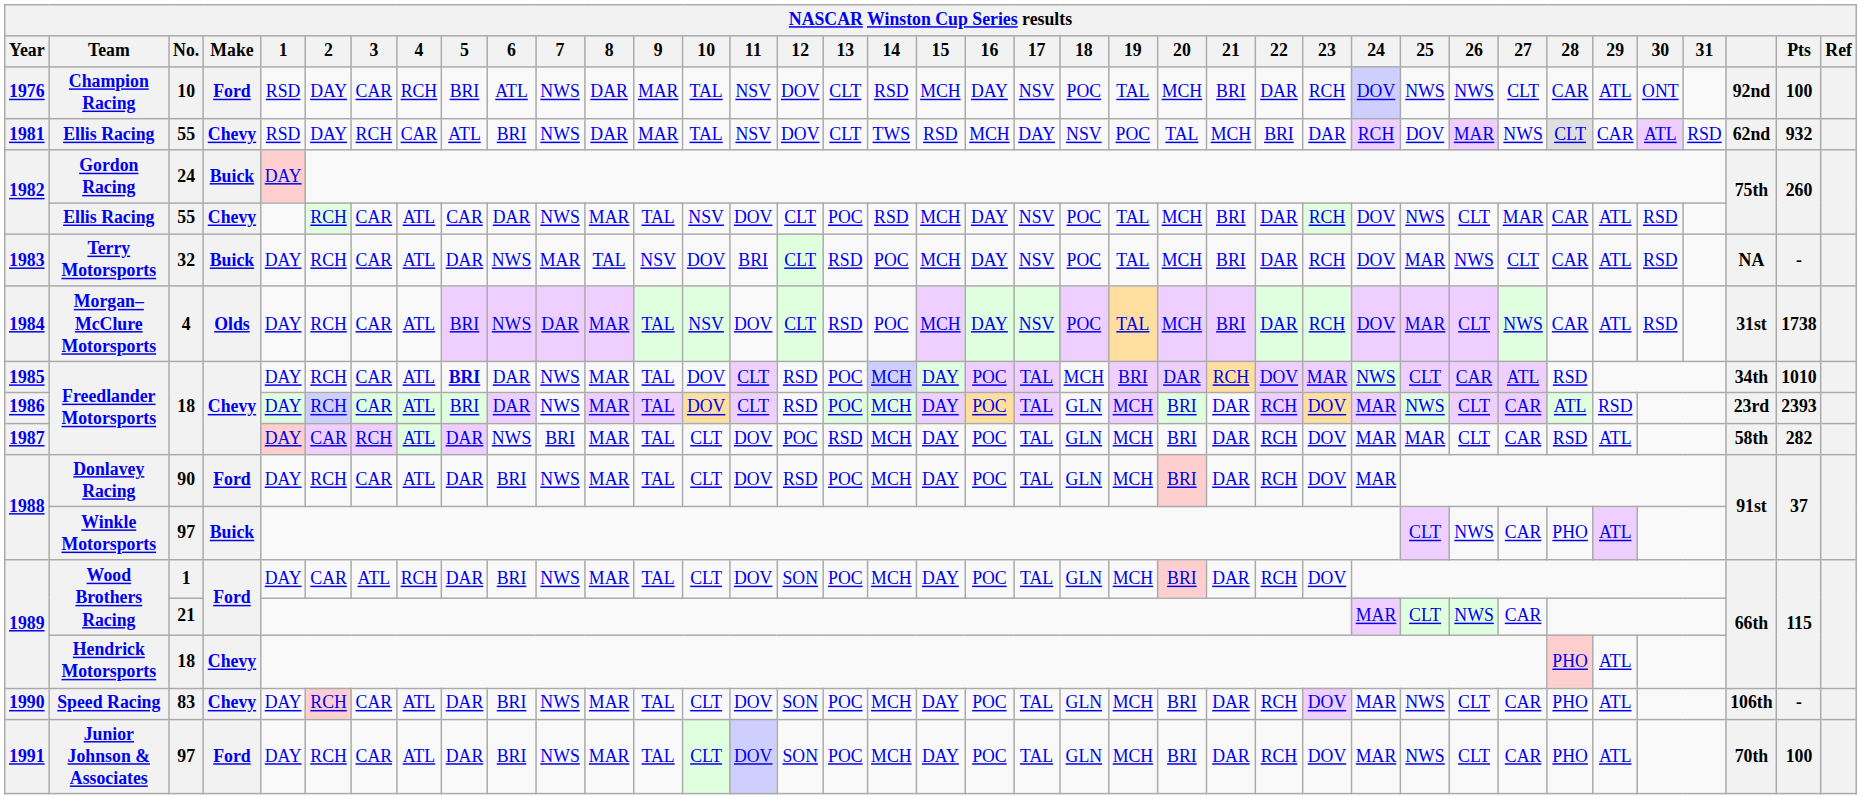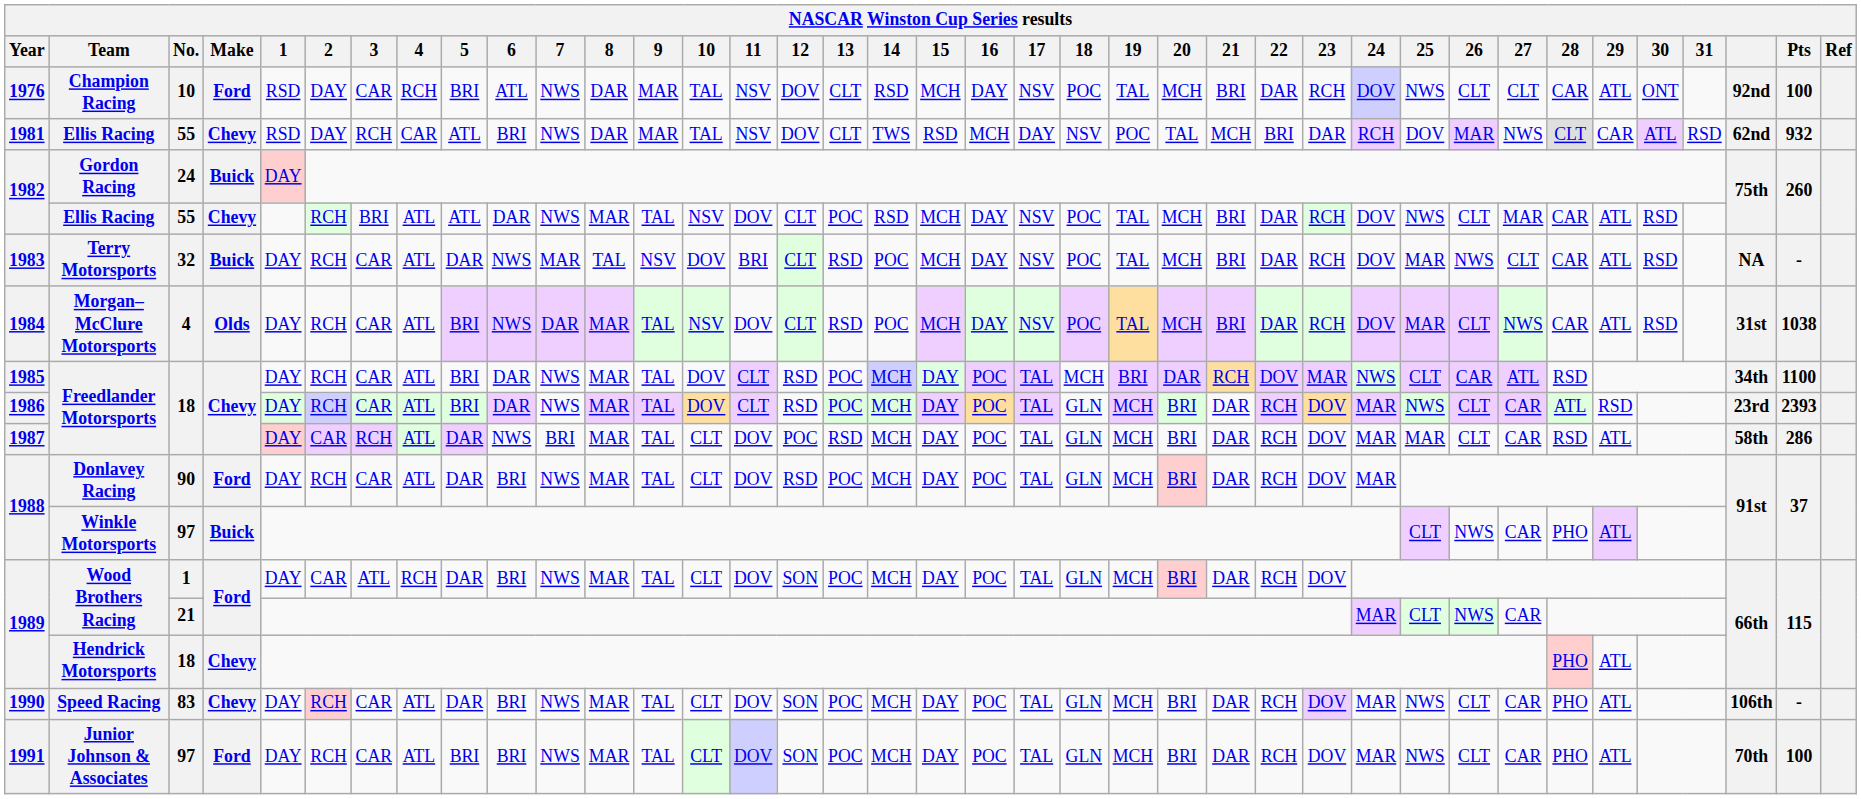 <table class="wikitable" style="text-align:center; font-size:75%">
 <tr>
 <th colspan=45><a href='#'>NASCAR</a> <a href='#'>Winston Cup Series</a> results</th>
 </tr>
 <tr>
 <th>Year</th>
 <th>Team</th>
 <th>No.</th>
 <th>Make</th>
 <th>1</th>
 <th>2</th>
 <th>3</th>
 <th>4</th>
 <th>5</th>
 <th>6</th>
 <th>7</th>
 <th>8</th>
 <th>9</th>
 <th>10</th>
 <th>11</th>
 <th>12</th>
 <th>13</th>
 <th>14</th>
 <th>15</th>
 <th>16</th>
 <th>17</th>
 <th>18</th>
 <th>19</th>
 <th>20</th>
 <th>21</th>
 <th>22</th>
 <th>23</th>
 <th>24</th>
 <th>25</th>
 <th>26</th>
 <th>27</th>
 <th>28</th>
 <th>29</th>
 <th>30</th>
 <th>31</th>
 <th></th>
 <th>Pts</th>
 <th>Ref</th>
 </tr>
 <tr>
 <th><a href='#'>1976</a></th>
 <th><a href='#'>Champion Racing</a></th>
 <th>10</th>
 <th><a href='#'>Ford</a></th>
 <td><a href='#'>RSD</a></td>
 <td><a href='#'>DAY</a></td>
 <td><a href='#'>CAR</a></td>
 <td><a href='#'>RCH</a></td>
 <td><a href='#'>BRI</a></td>
 <td><a href='#'>ATL</a></td>
 <td><a href='#'>NWS</a></td>
 <td><a href='#'>DAR</a></td>
 <td><a href='#'>MAR</a></td>
 <td><a href='#'>TAL</a></td>
 <td><a href='#'>NSV</a></td>
 <td><a href='#'>DOV</a></td>
 <td><a href='#'>CLT</a></td>
 <td><a href='#'>RSD</a></td>
 <td><a href='#'>MCH</a></td>
 <td><a href='#'>DAY</a></td>
 <td><a href='#'>NSV</a></td>
 <td><a href='#'>POC</a></td>
 <td><a href='#'>TAL</a></td>
 <td><a href='#'>MCH</a></td>
 <td><a href='#'>BRI</a></td>
 <td><a href='#'>DAR</a></td>
 <td><a href='#'>RCH</a></td>
 <td style="background:#CFCFFF;"><a href='#'>DOV</a><br></td>
 <td><a href='#'>NWS</a></td>
-<td><a href='#'>NWS</a></td>
+<td><a href='#'>CLT</a></td>
 <td><a href='#'>CLT</a></td>
 <td><a href='#'>CAR</a></td>
 <td><a href='#'>ATL</a></td>
 <td><a href='#'>ONT</a></td>
 <td></td>
 <th>92nd</th>
 <th>100</th>
 <th></th>
 </tr>
 <tr>
 <th><a href='#'>1981</a></th>
 <th><a href='#'>Ellis Racing</a></th>
 <th>55</th>
 <th><a href='#'>Chevy</a></th>
 <td><a href='#'>RSD</a></td>
 <td><a href='#'>DAY</a></td>
 <td><a href='#'>RCH</a></td>
 <td><a href='#'>CAR</a></td>
 <td><a href='#'>ATL</a></td>
 <td><a href='#'>BRI</a></td>
 <td><a href='#'>NWS</a></td>
 <td><a href='#'>DAR</a></td>
 <td><a href='#'>MAR</a></td>
 <td><a href='#'>TAL</a></td>
 <td><a href='#'>NSV</a></td>
 <td><a href='#'>DOV</a></td>
 <td><a href='#'>CLT</a></td>
 <td><a href='#'>TWS</a></td>
 <td><a href='#'>RSD</a></td>
 <td><a href='#'>MCH</a></td>
 <td><a href='#'>DAY</a></td>
 <td><a href='#'>NSV</a></td>
 <td><a href='#'>POC</a></td>
 <td><a href='#'>TAL</a></td>
 <td><a href='#'>MCH</a></td>
 <td><a href='#'>BRI</a></td>
 <td><a href='#'>DAR</a></td>
 <td style="background:#EFCFFF;"><a href='#'>RCH</a><br></td>
 <td><a href='#'>DOV</a></td>
 <td style="background:#EFCFFF;"><a href='#'>MAR</a><br></td>
 <td><a href='#'>NWS</a></td>
 <td style="background:#DFDFDF;"><a href='#'>CLT</a><br></td>
 <td><a href='#'>CAR</a></td>
 <td style="background:#EFCFFF;"><a href='#'>ATL</a><br></td>
 <td><a href='#'>RSD</a></td>
 <th>62nd</th>
 <th>932</th>
 <th></th>
 </tr>
 <tr>
 <th rowspan=2><a href='#'>1982</a></th>
 <th><a href='#'>Gordon Racing</a></th>
 <th>24</th>
 <th><a href='#'>Buick</a></th>
 <td style="background:#FFCFCF;"><a href='#'>DAY</a><br></td>
 <td colspan=30></td>
 <th rowspan=2>75th</th>
 <th rowspan=2>260</th>
 <th rowspan=2></th>
 </tr>
 <tr>
 <th><a href='#'>Ellis Racing</a></th>
 <th>55</th>
 <th><a href='#'>Chevy</a></th>
 <td></td>
 <td style="background:#DFFFDF;"><a href='#'>RCH</a><br></td>
-<td><a href='#'>CAR</a></td>
+<td><a href='#'>BRI</a></td>
 <td><a href='#'>ATL</a></td>
-<td><a href='#'>CAR</a></td>
+<td><a href='#'>ATL</a></td>
 <td><a href='#'>DAR</a></td>
 <td><a href='#'>NWS</a></td>
 <td><a href='#'>MAR</a></td>
 <td><a href='#'>TAL</a></td>
 <td><a href='#'>NSV</a></td>
 <td><a href='#'>DOV</a></td>
 <td><a href='#'>CLT</a></td>
 <td><a href='#'>POC</a></td>
 <td><a href='#'>RSD</a></td>
 <td><a href='#'>MCH</a></td>
 <td><a href='#'>DAY</a></td>
 <td><a href='#'>NSV</a></td>
 <td><a href='#'>POC</a></td>
 <td><a href='#'>TAL</a></td>
 <td><a href='#'>MCH</a></td>
 <td><a href='#'>BRI</a></td>
 <td><a href='#'>DAR</a></td>
 <td style="background:#DFFFDF;"><a href='#'>RCH</a><br></td>
 <td><a href='#'>DOV</a></td>
 <td><a href='#'>NWS</a></td>
 <td><a href='#'>CLT</a></td>
 <td><a href='#'>MAR</a></td>
 <td><a href='#'>CAR</a></td>
 <td><a href='#'>ATL</a></td>
 <td><a href='#'>RSD</a></td>
 <td></td>
 </tr>
 <tr>
 <th><a href='#'>1983</a></th>
 <th><a href='#'>Terry Motorsports</a></th>
 <th>32</th>
 <th><a href='#'>Buick</a></th>
 <td><a href='#'>DAY</a></td>
 <td><a href='#'>RCH</a></td>
 <td><a href='#'>CAR</a></td>
 <td><a href='#'>ATL</a></td>
 <td><a href='#'>DAR</a></td>
 <td><a href='#'>NWS</a></td>
 <td><a href='#'>MAR</a></td>
 <td><a href='#'>TAL</a></td>
 <td><a href='#'>NSV</a></td>
 <td><a href='#'>DOV</a></td>
 <td><a href='#'>BRI</a></td>
 <td style="background:#DFFFDF;"><a href='#'>CLT</a><br></td>
 <td><a href='#'>RSD</a></td>
 <td><a href='#'>POC</a></td>
 <td><a href='#'>MCH</a></td>
 <td><a href='#'>DAY</a></td>
 <td><a href='#'>NSV</a></td>
 <td><a href='#'>POC</a></td>
 <td><a href='#'>TAL</a></td>
 <td><a href='#'>MCH</a></td>
 <td><a href='#'>BRI</a></td>
 <td><a href='#'>DAR</a></td>
 <td><a href='#'>RCH</a></td>
 <td><a href='#'>DOV</a></td>
 <td><a href='#'>MAR</a></td>
 <td><a href='#'>NWS</a></td>
 <td><a href='#'>CLT</a></td>
 <td><a href='#'>CAR</a></td>
 <td><a href='#'>ATL</a></td>
 <td><a href='#'>RSD</a></td>
 <td></td>
 <th>NA</th>
 <th>-</th>
 <th></th>
 </tr>
 <tr>
 <th><a href='#'>1984</a></th>
 <th><a href='#'>Morgan–McClure Motorsports</a></th>
 <th>4</th>
 <th><a href='#'>Olds</a></th>
 <td><a href='#'>DAY</a></td>
 <td><a href='#'>RCH</a></td>
 <td><a href='#'>CAR</a></td>
 <td><a href='#'>ATL</a></td>
 <td style="background:#EFCFFF;"><a href='#'>BRI</a><br></td>
 <td style="background:#EFCFFF;"><a href='#'>NWS</a><br></td>
 <td style="background:#EFCFFF;"><a href='#'>DAR</a><br></td>
 <td style="background:#EFCFFF;"><a href='#'>MAR</a><br></td>
 <td style="background:#DFFFDF;"><a href='#'>TAL</a><br></td>
 <td style="background:#DFFFDF;"><a href='#'>NSV</a><br></td>
 <td><a href='#'>DOV</a></td>
 <td style="background:#DFFFDF;"><a href='#'>CLT</a><br></td>
 <td><a href='#'>RSD</a></td>
 <td><a href='#'>POC</a></td>
 <td style="background:#EFCFFF;"><a href='#'>MCH</a><br></td>
 <td style="background:#DFFFDF;"><a href='#'>DAY</a><br></td>
 <td style="background:#DFFFDF;"><a href='#'>NSV</a><br></td>
 <td style="background:#EFCFFF;"><a href='#'>POC</a><br></td>
 <td style="background:#FFDF9F;"><a href='#'>TAL</a><br></td>
 <td style="background:#EFCFFF;"><a href='#'>MCH</a><br></td>
 <td style="background:#EFCFFF;"><a href='#'>BRI</a><br></td>
 <td style="background:#DFFFDF;"><a href='#'>DAR</a><br></td>
 <td style="background:#DFFFDF;"><a href='#'>RCH</a><br></td>
 <td style="background:#EFCFFF;"><a href='#'>DOV</a><br></td>
 <td style="background:#EFCFFF;"><a href='#'>MAR</a><br></td>
 <td style="background:#EFCFFF;"><a href='#'>CLT</a><br></td>
 <td style="background:#DFFFDF;"><a href='#'>NWS</a><br></td>
 <td><a href='#'>CAR</a></td>
 <td><a href='#'>ATL</a></td>
 <td><a href='#'>RSD</a></td>
 <td></td>
 <th>31st</th>
-<th>1738</th>
+<th>1038</th>
 <th></th>
 </tr>
 <tr>
 <th><a href='#'>1985</a></th>
 <th rowspan=3><a href='#'>Freedlander Motorsports</a></th>
 <th rowspan=3>18</th>
 <th rowspan=3><a href='#'>Chevy</a></th>
 <td><a href='#'>DAY</a></td>
 <td><a href='#'>RCH</a></td>
 <td><a href='#'>CAR</a></td>
 <td><a href='#'>ATL</a></td>
-<td><strong><a href='#'>BRI</a></strong></td>
+<td><a href='#'>BRI</a></td>
 <td><a href='#'>DAR</a></td>
 <td><a href='#'>NWS</a></td>
 <td><a href='#'>MAR</a></td>
 <td><a href='#'>TAL</a></td>
 <td><a href='#'>DOV</a></td>
 <td style="background:#EFCFFF;"><a href='#'>CLT</a><br></td>
 <td><a href='#'>RSD</a></td>
 <td><a href='#'>POC</a></td>
 <td style="background:#CFCFFF;"><a href='#'>MCH</a><br></td>
 <td style="background:#DFFFDF;"><a href='#'>DAY</a><br></td>
 <td style="background:#EFCFFF;"><a href='#'>POC</a><br></td>
 <td style="background:#EFCFFF;"><a href='#'>TAL</a><br></td>
 <td><a href='#'>MCH</a></td>
 <td style="background:#EFCFFF;"><a href='#'>BRI</a><br></td>
 <td style="background:#EFCFFF;"><a href='#'>DAR</a><br></td>
 <td style="background:#FFDF9F;"><a href='#'>RCH</a><br></td>
 <td style="background:#EFCFFF;"><a href='#'>DOV</a><br></td>
 <td style="background:#EFCFFF;"><a href='#'>MAR</a><br></td>
 <td style="background:#DFFFDF;"><a href='#'>NWS</a><br></td>
 <td style="background:#EFCFFF;"><a href='#'>CLT</a><br></td>
 <td style="background:#EFCFFF;"><a href='#'>CAR</a><br></td>
 <td style="background:#EFCFFF;"><a href='#'>ATL</a><br></td>
 <td><a href='#'>RSD</a></td>
 <td colspan=3></td>
 <th>34th</th>
-<th>1010</th>
+<th>1100</th>
 <th></th>
 </tr>
 <tr>
 <th><a href='#'>1986</a></th>
 <td style="background:#DFFFDF;"><a href='#'>DAY</a><br></td>
 <td style="background:#CFCFFF;"><a href='#'>RCH</a><br></td>
 <td style="background:#DFFFDF;"><a href='#'>CAR</a><br></td>
 <td style="background:#DFFFDF;"><a href='#'>ATL</a><br></td>
 <td style="background:#DFFFDF;"><a href='#'>BRI</a><br></td>
 <td style="background:#EFCFFF;"><a href='#'>DAR</a><br></td>
 <td><a href='#'>NWS</a></td>
 <td style="background:#EFCFFF;"><a href='#'>MAR</a><br></td>
 <td style="background:#EFCFFF;"><a href='#'>TAL</a><br></td>
 <td style="background:#FFDF9F;"><a href='#'>DOV</a><br></td>
 <td style="background:#EFCFFF;"><a href='#'>CLT</a><br></td>
 <td><a href='#'>RSD</a></td>
 <td style="background:#DFFFDF;"><a href='#'>POC</a><br></td>
 <td style="background:#DFFFDF;"><a href='#'>MCH</a><br></td>
 <td style="background:#EFCFFF;"><a href='#'>DAY</a><br></td>
 <td style="background:#FFDF9F;"><a href='#'>POC</a><br></td>
 <td style="background:#EFCFFF;"><a href='#'>TAL</a><br></td>
 <td><a href='#'>GLN</a></td>
 <td style="background:#EFCFFF;"><a href='#'>MCH</a><br></td>
 <td style="background:#DFFFDF;"><a href='#'>BRI</a><br></td>
 <td><a href='#'>DAR</a></td>
 <td style="background:#EFCFFF;"><a href='#'>RCH</a><br></td>
 <td style="background:#FFDF9F;"><a href='#'>DOV</a><br></td>
 <td style="background:#EFCFFF;"><a href='#'>MAR</a><br></td>
 <td style="background:#DFFFDF;"><a href='#'>NWS</a><br></td>
 <td style="background:#EFCFFF;"><a href='#'>CLT</a><br></td>
 <td style="background:#EFCFFF;"><a href='#'>CAR</a><br></td>
 <td style="background:#DFFFDF;"><a href='#'>ATL</a><br></td>
 <td><a href='#'>RSD</a></td>
 <td colspan=2></td>
 <th>23rd</th>
 <th>2393</th>
 <th></th>
 </tr>
 <tr>
 <th><a href='#'>1987</a></th>
 <td style="background:#FFCFCF;"><a href='#'>DAY</a><br></td>
 <td style="background:#EFCFFF;"><a href='#'>CAR</a><br></td>
 <td style="background:#EFCFFF;"><a href='#'>RCH</a><br></td>
 <td style="background:#DFFFDF;"><a href='#'>ATL</a><br></td>
 <td style="background:#EFCFFF;"><a href='#'>DAR</a><br></td>
 <td><a href='#'>NWS</a></td>
 <td><a href='#'>BRI</a></td>
 <td><a href='#'>MAR</a></td>
 <td><a href='#'>TAL</a></td>
 <td><a href='#'>CLT</a></td>
 <td><a href='#'>DOV</a></td>
 <td><a href='#'>POC</a></td>
 <td><a href='#'>RSD</a></td>
 <td><a href='#'>MCH</a></td>
 <td><a href='#'>DAY</a></td>
 <td><a href='#'>POC</a></td>
 <td><a href='#'>TAL</a></td>
 <td><a href='#'>GLN</a></td>
 <td><a href='#'>MCH</a></td>
 <td><a href='#'>BRI</a></td>
 <td><a href='#'>DAR</a></td>
 <td><a href='#'>RCH</a></td>
 <td><a href='#'>DOV</a></td>
 <td><a href='#'>MAR</a></td>
 <td><a href='#'>MAR</a></td>
 <td><a href='#'>CLT</a></td>
 <td><a href='#'>CAR</a></td>
 <td><a href='#'>RSD</a></td>
 <td><a href='#'>ATL</a></td>
 <td colspan=2></td>
 <th>58th</th>
-<th>282</th>
+<th>286</th>
 <th></th>
 </tr>
 <tr>
 <th rowspan=2><a href='#'>1988</a></th>
 <th><a href='#'>Donlavey Racing</a></th>
 <th>90</th>
 <th><a href='#'>Ford</a></th>
 <td><a href='#'>DAY</a></td>
 <td><a href='#'>RCH</a></td>
 <td><a href='#'>CAR</a></td>
 <td><a href='#'>ATL</a></td>
 <td><a href='#'>DAR</a></td>
 <td><a href='#'>BRI</a></td>
 <td><a href='#'>NWS</a></td>
 <td><a href='#'>MAR</a></td>
 <td><a href='#'>TAL</a></td>
 <td><a href='#'>CLT</a></td>
 <td><a href='#'>DOV</a></td>
 <td><a href='#'>RSD</a></td>
 <td><a href='#'>POC</a></td>
 <td><a href='#'>MCH</a></td>
 <td><a href='#'>DAY</a></td>
 <td><a href='#'>POC</a></td>
 <td><a href='#'>TAL</a></td>
 <td><a href='#'>GLN</a></td>
 <td><a href='#'>MCH</a></td>
 <td style="background:#FFCFCF;"><a href='#'>BRI</a><br></td>
 <td><a href='#'>DAR</a></td>
 <td><a href='#'>RCH</a></td>
 <td><a href='#'>DOV</a></td>
 <td><a href='#'>MAR</a></td>
 <td colspan=7></td>
 <th rowspan=2>91st</th>
 <th rowspan=2>37</th>
 <th rowspan=2></th>
 </tr>
 <tr>
 <th><a href='#'>Winkle Motorsports</a></th>
 <th>97</th>
 <th><a href='#'>Buick</a></th>
 <td colspan=24></td>
 <td style="background:#EFCFFF;"><a href='#'>CLT</a><br></td>
 <td><a href='#'>NWS</a></td>
 <td><a href='#'>CAR</a></td>
 <td><a href='#'>PHO</a></td>
 <td style="background:#EFCFFF;"><a href='#'>ATL</a><br></td>
 <td colspan=2></td>
 </tr>
 <tr>
 <th rowspan=3><a href='#'>1989</a></th>
 <th rowspan=2><a href='#'>Wood Brothers Racing</a></th>
 <th>1</th>
 <th rowspan=2><a href='#'>Ford</a></th>
 <td><a href='#'>DAY</a></td>
 <td><a href='#'>CAR</a></td>
 <td><a href='#'>ATL</a></td>
 <td><a href='#'>RCH</a></td>
 <td><a href='#'>DAR</a></td>
 <td><a href='#'>BRI</a></td>
 <td><a href='#'>NWS</a></td>
 <td><a href='#'>MAR</a></td>
 <td><a href='#'>TAL</a></td>
 <td><a href='#'>CLT</a></td>
 <td><a href='#'>DOV</a></td>
 <td><a href='#'>SON</a></td>
 <td><a href='#'>POC</a></td>
 <td><a href='#'>MCH</a></td>
 <td><a href='#'>DAY</a></td>
 <td><a href='#'>POC</a></td>
 <td><a href='#'>TAL</a></td>
 <td><a href='#'>GLN</a></td>
 <td><a href='#'>MCH</a></td>
 <td style="background:#FFCFCF;"><a href='#'>BRI</a><br></td>
 <td><a href='#'>DAR</a></td>
 <td><a href='#'>RCH</a></td>
 <td><a href='#'>DOV</a></td>
 <td colspan=8></td>
 <th rowspan=3>66th</th>
 <th rowspan=3>115</th>
 <th rowspan=3></th>
 </tr>
 <tr>
 <th>21</th>
 <td colspan=23></td>
 <td style="background:#EFCFFF;"><a href='#'>MAR</a><br></td>
 <td style="background:#DFFFDF;"><a href='#'>CLT</a><br></td>
 <td style="background:#DFFFDF;"><a href='#'>NWS</a><br></td>
 <td><a href='#'>CAR</a></td>
 <td colspan=4></td>
 </tr>
 <tr>
 <th><a href='#'>Hendrick Motorsports</a></th>
 <th>18</th>
 <th><a href='#'>Chevy</a></th>
 <td colspan=27></td>
 <td style="background:#FFCFCF;"><a href='#'>PHO</a><br></td>
 <td><a href='#'>ATL</a></td>
 <td colspan=2></td>
 </tr>
 <tr>
 <th><a href='#'>1990</a></th>
 <th><a href='#'>Speed Racing</a></th>
 <th>83</th>
 <th><a href='#'>Chevy</a></th>
 <td><a href='#'>DAY</a></td>
 <td style="background:#FFCFCF;"><a href='#'>RCH</a><br></td>
 <td><a href='#'>CAR</a></td>
 <td><a href='#'>ATL</a></td>
 <td><a href='#'>DAR</a></td>
 <td><a href='#'>BRI</a></td>
 <td><a href='#'>NWS</a></td>
 <td><a href='#'>MAR</a></td>
 <td><a href='#'>TAL</a></td>
 <td><a href='#'>CLT</a></td>
 <td><a href='#'>DOV</a></td>
 <td><a href='#'>SON</a></td>
 <td><a href='#'>POC</a></td>
 <td><a href='#'>MCH</a></td>
 <td><a href='#'>DAY</a></td>
 <td><a href='#'>POC</a></td>
 <td><a href='#'>TAL</a></td>
 <td><a href='#'>GLN</a></td>
 <td><a href='#'>MCH</a></td>
 <td><a href='#'>BRI</a></td>
 <td><a href='#'>DAR</a></td>
 <td><a href='#'>RCH</a></td>
 <td style="background:#EFCFFF;"><a href='#'>DOV</a><br></td>
 <td><a href='#'>MAR</a></td>
 <td><a href='#'>NWS</a></td>
 <td><a href='#'>CLT</a></td>
 <td><a href='#'>CAR</a></td>
 <td><a href='#'>PHO</a></td>
 <td><a href='#'>ATL</a></td>
 <td colspan=2></td>
 <th>106th</th>
 <th>-</th>
 <th></th>
 </tr>
 <tr>
 <th><a href='#'>1991</a></th>
 <th><a href='#'>Junior Johnson & Associates</a></th>
 <th>97</th>
 <th><a href='#'>Ford</a></th>
 <td><a href='#'>DAY</a></td>
 <td><a href='#'>RCH</a></td>
 <td><a href='#'>CAR</a></td>
 <td><a href='#'>ATL</a></td>
-<td><a href='#'>DAR</a></td>
+<td><a href='#'>BRI</a></td>
 <td><a href='#'>BRI</a></td>
 <td><a href='#'>NWS</a></td>
 <td><a href='#'>MAR</a></td>
 <td><a href='#'>TAL</a></td>
 <td style="background:#DFFFDF;"><a href='#'>CLT</a><br></td>
 <td style="background:#CFCFFF;"><a href='#'>DOV</a><br></td>
 <td><a href='#'>SON</a></td>
 <td><a href='#'>POC</a></td>
 <td><a href='#'>MCH</a></td>
 <td><a href='#'>DAY</a></td>
 <td><a href='#'>POC</a></td>
 <td><a href='#'>TAL</a></td>
 <td><a href='#'>GLN</a></td>
 <td><a href='#'>MCH</a></td>
 <td><a href='#'>BRI</a></td>
 <td><a href='#'>DAR</a></td>
 <td><a href='#'>RCH</a></td>
 <td><a href='#'>DOV</a></td>
 <td><a href='#'>MAR</a></td>
 <td><a href='#'>NWS</a></td>
 <td><a href='#'>CLT</a></td>
 <td><a href='#'>CAR</a></td>
 <td><a href='#'>PHO</a></td>
 <td><a href='#'>ATL</a></td>
 <td colspan=2></td>
 <th>70th</th>
 <th>100</th>
 <th></th>
 </tr>
 </table>
